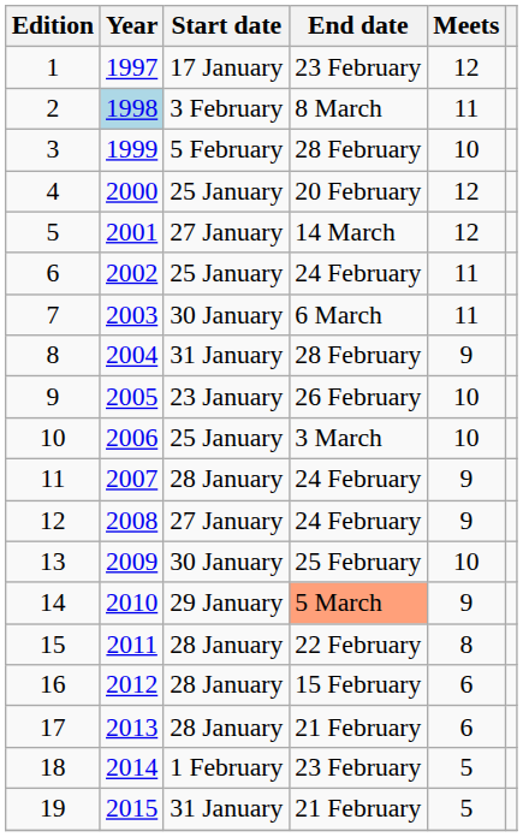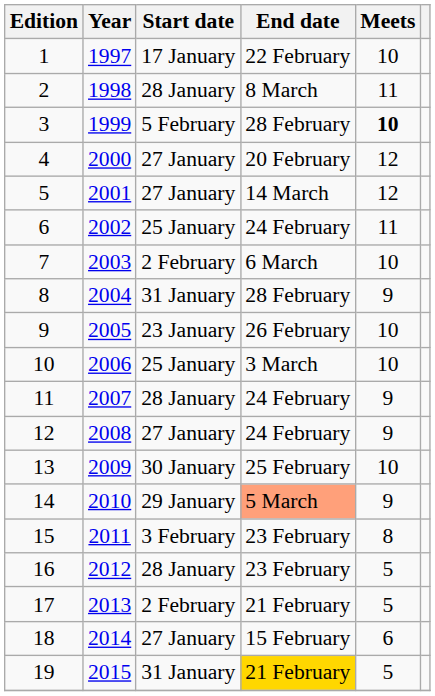 <table class="wikitable sortable" style="text-align:center; float:center;">
 <tr>
 <th>Edition</th>
 <th>Year</th>
 <th>Start date</th>
 <th>End date</th>
 <th>Meets</th>
 <th class="unsortable"></th>
 </tr>
 <tr>
 <td>1</td>
 <td><a href='#'>1997</a></td>
 <td>17 January</td>
-<td>23 February</td>
-<td>12</td>
+<td>22 February</td>
+<td>10</td>
 <td></td>
 </tr>
 <tr>
 <td>2</td>
-<td style="background: lightblue;"><a href='#'>1998</a></td>
-<td>3 February</td>
+<td><a href='#'>1998</a></td>
+<td>28 January</td>
 <td align=left>8 March</td>
 <td>11</td>
 <td></td>
 </tr>
 <tr>
 <td>3</td>
 <td><a href='#'>1999</a></td>
 <td>5 February</td>
 <td>28 February</td>
-<td>10</td>
+<td><strong>10</strong></td>
 <td></td>
 </tr>
 <tr>
 <td>4</td>
 <td><a href='#'>2000</a></td>
-<td>25 January</td>
+<td>27 January</td>
 <td>20 February</td>
 <td>12</td>
 <td></td>
 </tr>
 <tr>
 <td>5</td>
 <td><a href='#'>2001</a></td>
 <td>27 January</td>
 <td align=left>14 March</td>
 <td>12</td>
 <td></td>
 </tr>
 <tr>
 <td>6</td>
 <td><a href='#'>2002</a></td>
 <td>25 January</td>
 <td>24 February</td>
 <td>11</td>
 <td></td>
 </tr>
 <tr>
 <td>7</td>
 <td><a href='#'>2003</a></td>
-<td>30 January</td>
+<td>2 February</td>
 <td align=left>6 March</td>
-<td>11</td>
+<td>10</td>
 <td></td>
 </tr>
 <tr>
 <td>8</td>
 <td><a href='#'>2004</a></td>
 <td>31 January</td>
 <td>28 February</td>
 <td>9</td>
 <td></td>
 </tr>
 <tr>
 <td>9</td>
 <td><a href='#'>2005</a></td>
 <td>23 January</td>
 <td>26 February</td>
 <td>10</td>
 <td></td>
 </tr>
 <tr>
 <td>10</td>
 <td><a href='#'>2006</a></td>
 <td>25 January</td>
 <td align=left>3 March</td>
 <td>10</td>
 <td></td>
 </tr>
 <tr>
 <td>11</td>
 <td><a href='#'>2007</a></td>
 <td>28 January</td>
 <td>24 February</td>
 <td>9</td>
 <td></td>
 </tr>
 <tr>
 <td>12</td>
 <td><a href='#'>2008</a></td>
 <td>27 January</td>
 <td>24 February</td>
 <td>9</td>
 <td></td>
 </tr>
 <tr>
 <td>13</td>
 <td><a href='#'>2009</a></td>
 <td>30 January</td>
 <td>25 February</td>
 <td>10</td>
 <td></td>
 </tr>
 <tr>
 <td>14</td>
 <td><a href='#'>2010</a></td>
 <td>29 January</td>
 <td align=left style="background: lightsalmon;">5 March</td>
 <td>9</td>
 <td></td>
 </tr>
 <tr>
 <td>15</td>
 <td><a href='#'>2011</a></td>
-<td>28 January</td>
-<td>22 February</td>
+<td>3 February</td>
+<td>23 February</td>
 <td>8</td>
 <td></td>
 </tr>
 <tr>
 <td>16</td>
 <td><a href='#'>2012</a></td>
 <td>28 January</td>
-<td>15 February</td>
-<td>6</td>
+<td>23 February</td>
+<td>5</td>
 <td></td>
 </tr>
 <tr>
 <td>17</td>
 <td><a href='#'>2013</a></td>
-<td>28 January</td>
+<td>2 February</td>
 <td>21 February</td>
-<td>6</td>
+<td>5</td>
 <td></td>
 </tr>
 <tr>
 <td>18</td>
 <td><a href='#'>2014</a></td>
-<td>1 February</td>
-<td>23 February</td>
-<td>5</td>
+<td>27 January</td>
+<td>15 February</td>
+<td>6</td>
 <td></td>
 </tr>
 <tr>
 <td>19</td>
 <td><a href='#'>2015</a></td>
 <td>31 January</td>
-<td>21 February</td>
+<td style="background: gold;">21 February</td>
 <td>5</td>
 <td></td>
 </tr>
 <tr>
 </tr>
 </table>
